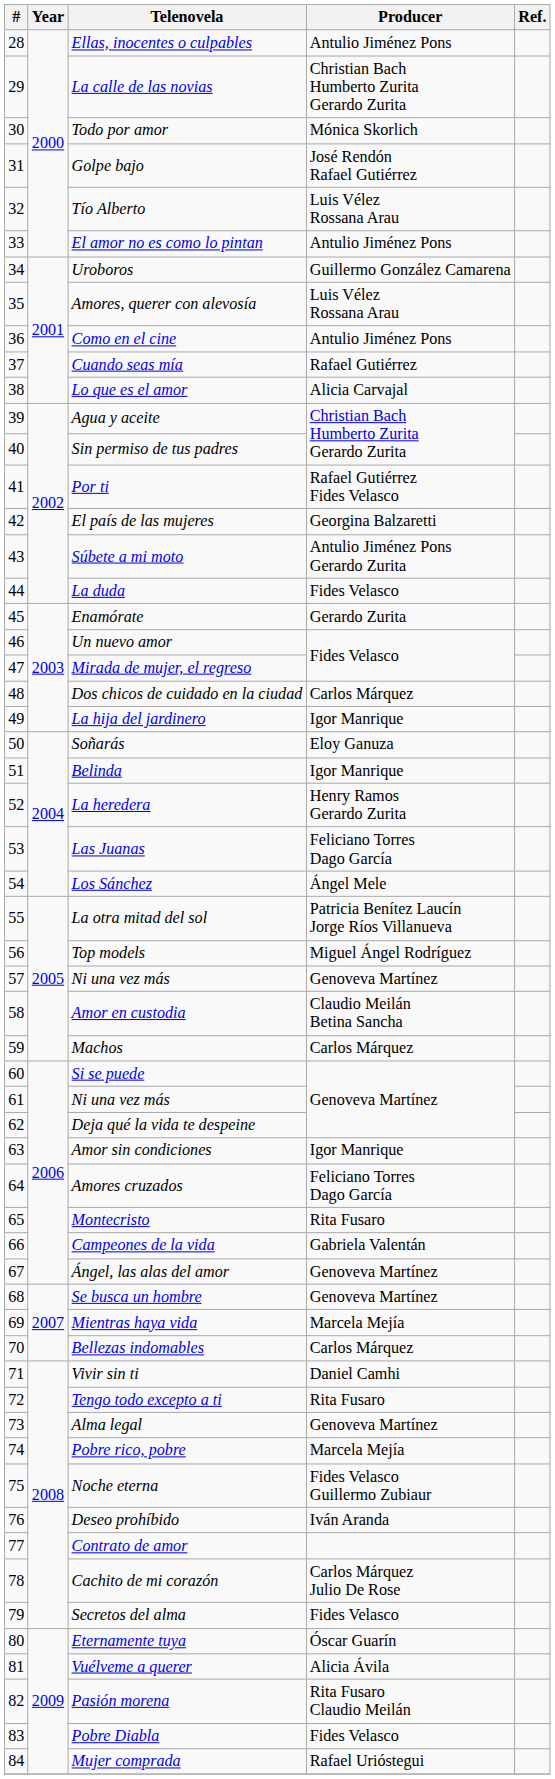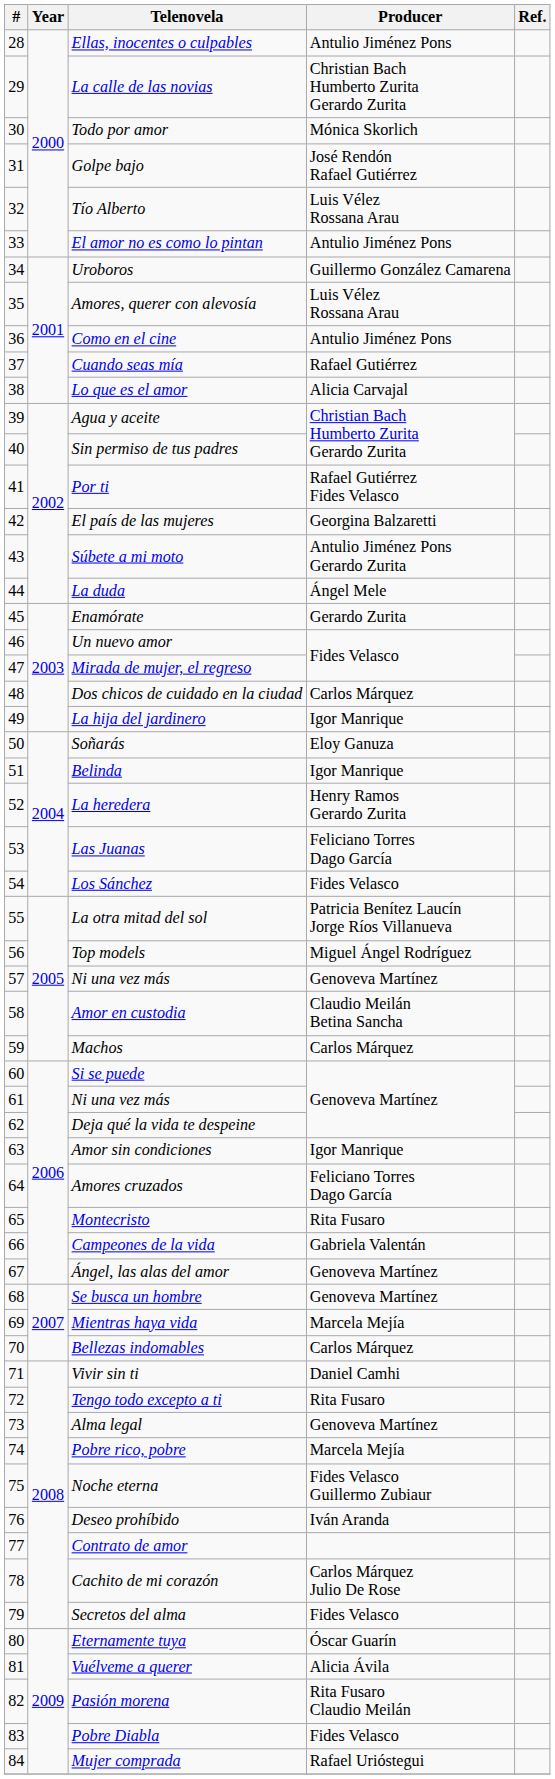 <table class="wikitable sortable">
 <tr>
 <th>#</th>
 <th>Year</th>
 <th>Telenovela</th>
 <th>Producer</th>
 <th>Ref.</th>
 </tr>
 <tr>
 <td>28</td>
 <td rowspan="06"><a href='#'>2000</a></td>
 <td><em><a href='#'>Ellas, inocentes o culpables</a></em></td>
 <td>Antulio Jiménez Pons</td>
 <td></td>
 </tr>
 <tr>
 <td>29</td>
 <td><em><a href='#'>La calle de las novias</a></em></td>
 <td>Christian Bach<br>Humberto Zurita<br>Gerardo Zurita</td>
 <td></td>
 </tr>
 <tr>
 <td>30</td>
 <td><em>Todo por amor</em></td>
 <td>Mónica Skorlich</td>
 <td></td>
 </tr>
 <tr>
 <td>31</td>
 <td><em>Golpe bajo</em></td>
 <td>José Rendón<br>Rafael Gutiérrez</td>
 <td></td>
 </tr>
 <tr>
 <td>32</td>
 <td><em>Tío Alberto</em></td>
 <td>Luis  Vélez<br>Rossana Arau</td>
 <td></td>
 </tr>
 <tr>
 <td>33</td>
 <td><em><a href='#'>El amor no es como lo pintan</a></em></td>
 <td>Antulio Jiménez Pons</td>
 <td></td>
 </tr>
 <tr>
 <td>34</td>
 <td rowspan="05"><a href='#'>2001</a></td>
 <td><em>Uroboros</em></td>
 <td>Guillermo González Camarena</td>
 <td></td>
 </tr>
 <tr>
 <td>35</td>
 <td><em>Amores, querer con alevosía</em></td>
 <td>Luis  Vélez<br>Rossana Arau</td>
 <td></td>
 </tr>
 <tr>
 <td>36</td>
 <td><em><a href='#'>Como en el cine</a></em></td>
 <td>Antulio Jiménez Pons</td>
 <td></td>
 </tr>
 <tr>
 <td>37</td>
 <td><em><a href='#'>Cuando seas mía</a></em></td>
 <td>Rafael Gutiérrez</td>
 <td></td>
 </tr>
 <tr>
 <td>38</td>
 <td><em><a href='#'>Lo que es el amor</a></em></td>
 <td>Alicia Carvajal</td>
 <td></td>
 </tr>
 <tr>
 <td>39</td>
 <td rowspan="06"><a href='#'>2002</a></td>
 <td><em>Agua y aceite</em></td>
 <td rowspan="02"><a href='#'>Christian Bach</a><br><a href='#'>Humberto Zurita</a><br>Gerardo Zurita</td>
 <td></td>
 </tr>
 <tr>
 <td>40</td>
 <td><em>Sin permiso de tus padres</em></td>
 <td></td>
 </tr>
 <tr>
 <td>41</td>
 <td><em><a href='#'>Por ti</a></em></td>
 <td>Rafael Gutiérrez<br>Fides Velasco</td>
 <td></td>
 </tr>
 <tr>
 <td>42</td>
 <td><em>El país de las mujeres</em></td>
 <td>Georgina Balzaretti</td>
 <td></td>
 </tr>
 <tr>
 <td>43</td>
 <td><em><a href='#'>Súbete a mi moto</a></em></td>
 <td>Antulio Jiménez Pons<br>Gerardo Zurita</td>
 <td></td>
 </tr>
 <tr>
 <td>44</td>
 <td><em><a href='#'>La duda</a></em></td>
-<td>Fides Velasco</td>
+<td>Ángel Mele</td>
 <td></td>
 </tr>
 <tr>
 <td>45</td>
 <td rowspan="05"><a href='#'>2003</a></td>
 <td><em>Enamórate</em></td>
 <td>Gerardo Zurita</td>
 <td></td>
 </tr>
 <tr>
 <td>46</td>
 <td><em>Un nuevo amor</em></td>
 <td rowspan="02">Fides Velasco</td>
 <td></td>
 </tr>
 <tr>
 <td>47</td>
 <td><em><a href='#'>Mirada de mujer, el regreso</a></em></td>
 <td></td>
 </tr>
 <tr>
 <td>48</td>
 <td><em>Dos chicos de cuidado en la ciudad</em></td>
 <td>Carlos Márquez</td>
 <td></td>
 </tr>
 <tr>
 <td>49</td>
 <td><em><a href='#'>La hija del jardinero</a></em></td>
 <td>Igor Manrique</td>
 <td></td>
 </tr>
 <tr>
 <td>50</td>
 <td rowspan="05"><a href='#'>2004</a></td>
 <td><em>Soñarás</em></td>
 <td>Eloy Ganuza</td>
 <td></td>
 </tr>
 <tr>
 <td>51</td>
 <td><em><a href='#'>Belinda</a></em></td>
 <td>Igor Manrique</td>
 <td></td>
 </tr>
 <tr>
 <td>52</td>
 <td><em><a href='#'>La heredera</a></em></td>
 <td>Henry Ramos<br>Gerardo Zurita</td>
 <td></td>
 </tr>
 <tr>
 <td>53</td>
 <td><em><a href='#'>Las Juanas</a></em></td>
 <td>Feliciano Torres<br>Dago García</td>
 <td></td>
 </tr>
 <tr>
 <td>54</td>
 <td><em><a href='#'>Los Sánchez</a></em></td>
-<td>Ángel Mele</td>
+<td>Fides Velasco</td>
 <td></td>
 </tr>
 <tr>
 <td>55</td>
 <td rowspan="05"><a href='#'>2005</a></td>
 <td><em>La otra mitad del sol</em></td>
 <td>Patricia Benítez Laucín<br>Jorge Ríos Villanueva</td>
 <td></td>
 </tr>
 <tr>
 <td>56</td>
 <td><em>Top models</em></td>
 <td>Miguel Ángel Rodríguez</td>
 <td></td>
 </tr>
 <tr>
 <td>57</td>
 <td><em>Ni una vez más</em></td>
 <td>Genoveva Martínez</td>
 <td></td>
 </tr>
 <tr>
 <td>58</td>
 <td><em><a href='#'>Amor en custodia</a></em></td>
 <td>Claudio Meilán<br>Betina Sancha</td>
 <td></td>
 </tr>
 <tr>
 <td>59</td>
 <td><em>Machos</em></td>
 <td>Carlos Márquez</td>
 <td></td>
 </tr>
 <tr>
 <td>60</td>
 <td rowspan="08"><a href='#'>2006</a></td>
 <td><em><a href='#'>Si se puede</a></em></td>
 <td rowspan="03">Genoveva Martínez</td>
 <td></td>
 </tr>
 <tr>
 <td>61</td>
 <td><em>Ni una vez más</em></td>
 <td></td>
 </tr>
 <tr>
 <td>62</td>
 <td><em>Deja qué la vida te despeine</em></td>
 <td></td>
 </tr>
 <tr>
 <td>63</td>
 <td><em>Amor sin condiciones</em></td>
 <td>Igor Manrique</td>
 <td></td>
 </tr>
 <tr>
 <td>64</td>
 <td><em>Amores cruzados</em></td>
 <td>Feliciano Torres<br>Dago García</td>
 <td></td>
 </tr>
 <tr>
 <td>65</td>
 <td><em><a href='#'>Montecristo</a></em></td>
 <td>Rita Fusaro</td>
 <td></td>
 </tr>
 <tr>
 <td>66</td>
 <td><em><a href='#'>Campeones de la vida</a></em></td>
 <td>Gabriela Valentán</td>
 <td></td>
 </tr>
 <tr>
 <td>67</td>
 <td><em>Ángel, las alas del amor</em></td>
 <td>Genoveva Martínez</td>
 <td></td>
 </tr>
 <tr>
 <td>68</td>
 <td rowspan="03"><a href='#'>2007</a></td>
 <td><em><a href='#'>Se busca un hombre</a></em></td>
 <td>Genoveva Martínez</td>
 <td></td>
 </tr>
 <tr>
 <td>69</td>
 <td><em><a href='#'>Mientras haya vida</a></em></td>
 <td>Marcela Mejía</td>
 <td></td>
 </tr>
 <tr>
 <td>70</td>
 <td><em><a href='#'>Bellezas indomables</a></em></td>
 <td>Carlos Márquez</td>
 <td></td>
 </tr>
 <tr>
 <td>71</td>
 <td rowspan="09"><a href='#'>2008</a></td>
 <td><em>Vivir sin ti</em></td>
 <td>Daniel Camhi</td>
 <td></td>
 </tr>
 <tr>
 <td>72</td>
 <td><em><a href='#'>Tengo todo excepto a ti</a></em></td>
 <td>Rita Fusaro</td>
 <td></td>
 </tr>
 <tr>
 <td>73</td>
 <td><em>Alma legal</em></td>
 <td>Genoveva Martínez</td>
 <td></td>
 </tr>
 <tr>
 <td>74</td>
 <td><em><a href='#'>Pobre rico, pobre</a></em></td>
 <td>Marcela Mejía</td>
 <td></td>
 </tr>
 <tr>
 <td>75</td>
 <td><em>Noche eterna</em></td>
 <td>Fides Velasco<br>Guillermo Zubiaur</td>
 <td></td>
 </tr>
 <tr>
 <td>76</td>
 <td><em>Deseo prohíbido</em></td>
 <td>Iván Aranda</td>
 <td></td>
 </tr>
 <tr>
 <td>77</td>
 <td><em><a href='#'>Contrato de amor</a></em></td>
 <td></td>
 <td></td>
 </tr>
 <tr>
 <td>78</td>
 <td><em>Cachito de mi corazón</em></td>
 <td>Carlos Márquez<br>Julio De Rose</td>
 <td></td>
 </tr>
 <tr>
 <td>79</td>
 <td><em>Secretos del alma</em></td>
 <td>Fides Velasco</td>
 <td></td>
 </tr>
 <tr>
 <td>80</td>
 <td rowspan="05"><a href='#'>2009</a></td>
 <td><em><a href='#'>Eternamente tuya</a></em></td>
 <td>Óscar Guarín</td>
 <td></td>
 </tr>
 <tr>
 <td>81</td>
 <td><em><a href='#'>Vuélveme a querer</a></em></td>
 <td>Alicia Ávila</td>
 <td></td>
 </tr>
 <tr>
 <td>82</td>
 <td><em><a href='#'>Pasión morena</a></em></td>
 <td>Rita Fusaro<br>Claudio Meilán</td>
 <td></td>
 </tr>
 <tr>
 <td>83</td>
 <td><em><a href='#'>Pobre Diabla</a></em></td>
 <td>Fides Velasco</td>
 <td></td>
 </tr>
 <tr>
 <td>84</td>
 <td><em><a href='#'>Mujer comprada</a></em></td>
 <td>Rafael Urióstegui</td>
 <td></td>
 </tr>
 <tr>
 </tr>
 </table>
